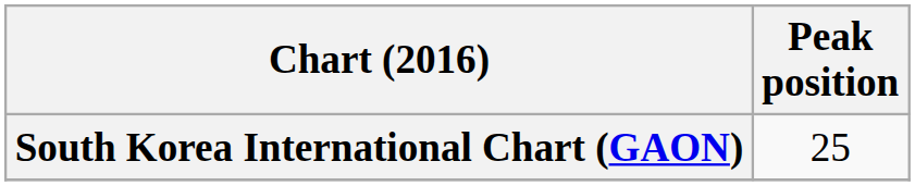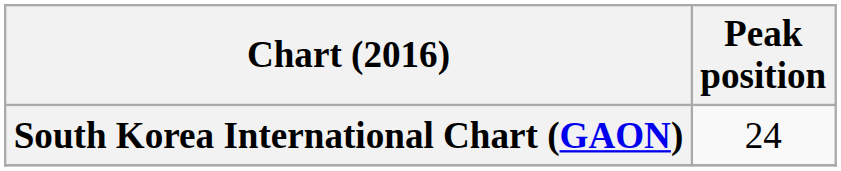 <table class="wikitable sortable plainrowheaders" style="text-align:center">
 <tr>
 <th scope="col">Chart (2016)</th>
 <th scope="col">Peak<br>position</th>
 </tr>
 <tr>
 <th scope="row">South Korea International Chart (<a href='#'>GAON</a>)</th>
-<td>25</td>
+<td>24</td>
 </tr>
 <tr>
 </tr>
 <tr>
 </tr>
 </table>
